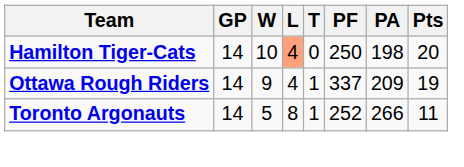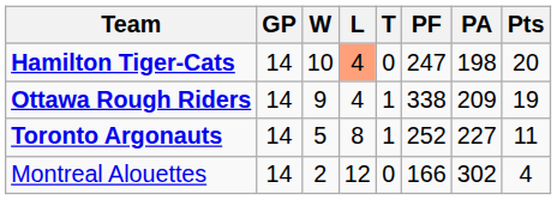 <table class="wikitable" style="float:left; margin-right:1em">
 <tr>
 <th>Team</th>
 <th>GP</th>
 <th>W</th>
 <th>L</th>
 <th>T</th>
 <th>PF</th>
 <th>PA</th>
 <th>Pts</th>
 </tr>
 <tr align="center">
 <td align="left"><strong><a href='#'>Hamilton Tiger-Cats</a></strong></td>
 <td>14</td>
 <td>10</td>
 <td style="background: lightsalmon;">4</td>
 <td>0</td>
-<td>250</td>
+<td>247</td>
 <td>198</td>
 <td>20</td>
 </tr>
 <tr align="center">
 <td align="left"><strong><a href='#'>Ottawa Rough Riders</a></strong></td>
 <td>14</td>
 <td>9</td>
 <td>4</td>
 <td>1</td>
-<td>337</td>
+<td>338</td>
 <td>209</td>
 <td>19</td>
 </tr>
 <tr align="center">
 <td align="left"><strong><a href='#'>Toronto Argonauts</a></strong></td>
 <td>14</td>
 <td>5</td>
 <td>8</td>
 <td>1</td>
 <td>252</td>
-<td>266</td>
+<td>227</td>
 <td>11</td>
 </tr>
+<tr align="center">
+<td align="left"><a href='#'>Montreal Alouettes</a></td>
+<td>14</td>
+<td>2</td>
+<td>12</td>
+<td>0</td>
+<td>166</td>
+<td>302</td>
+<td>4</td>
+</tr>
 </table>
